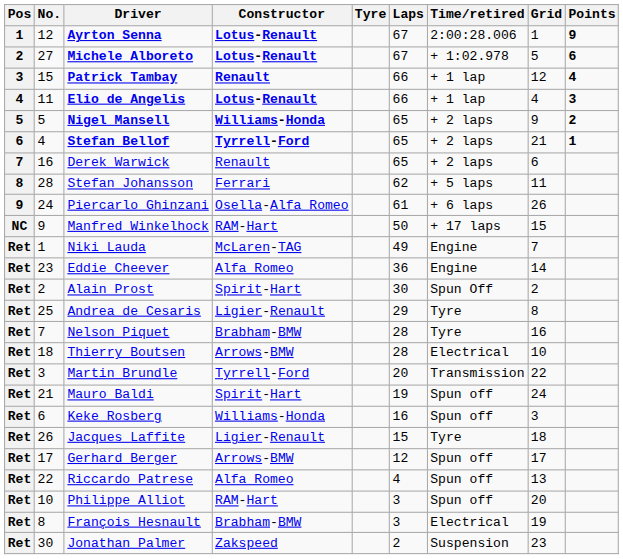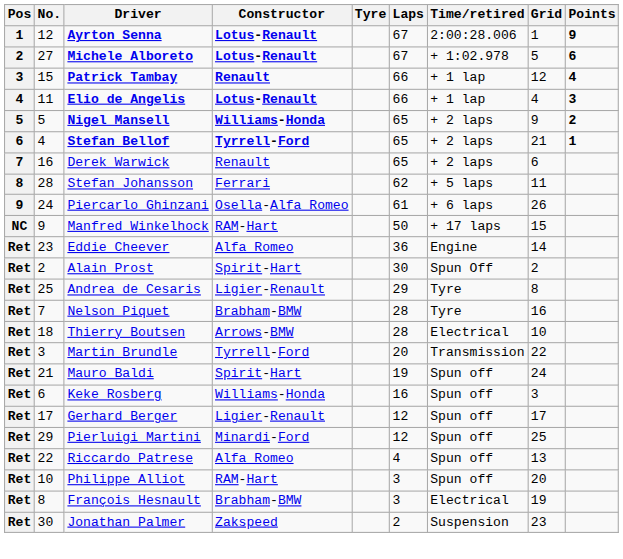 <table class="wikitable" style="font-size: 95%;">
 <tr>
 <th>Pos</th>
 <th>No.</th>
 <th>Driver</th>
 <th>Constructor</th>
 <th>Tyre</th>
 <th>Laps</th>
 <th>Time/retired</th>
 <th>Grid</th>
 <th>Points</th>
 </tr>
 <tr>
 <th>1</th>
 <td>12</td>
 <td> <strong><a href='#'>Ayrton Senna</a></strong></td>
 <td><strong><a href='#'>Lotus</a>-<a href='#'>Renault</a></strong></td>
 <td></td>
 <td>67</td>
 <td>2:00:28.006</td>
 <td>1</td>
 <td><strong>9</strong></td>
 </tr>
 <tr>
 <th>2</th>
 <td>27</td>
 <td> <strong><a href='#'>Michele Alboreto</a></strong></td>
 <td><strong><a href='#'>Lotus</a>-<a href='#'>Renault</a></strong></td>
 <td></td>
 <td>67</td>
 <td>+ 1:02.978</td>
 <td>5</td>
 <td><strong>6</strong></td>
 </tr>
 <tr>
 <th>3</th>
 <td>15</td>
 <td> <strong><a href='#'>Patrick Tambay</a></strong></td>
 <td><strong><a href='#'>Renault</a></strong></td>
 <td></td>
 <td>66</td>
 <td>+ 1 lap</td>
 <td>12</td>
 <td><strong>4</strong></td>
 </tr>
 <tr>
 <th>4</th>
 <td>11</td>
 <td> <strong><a href='#'>Elio de Angelis</a></strong></td>
 <td><strong><a href='#'>Lotus</a>-<a href='#'>Renault</a></strong></td>
 <td></td>
 <td>66</td>
 <td>+ 1 lap</td>
 <td>4</td>
 <td><strong>3</strong></td>
 </tr>
 <tr>
 <th>5</th>
 <td>5</td>
 <td> <strong><a href='#'>Nigel Mansell</a></strong></td>
 <td><strong><a href='#'>Williams</a>-<a href='#'>Honda</a></strong></td>
 <td></td>
 <td>65</td>
 <td>+ 2 laps</td>
 <td>9</td>
 <td><strong>2</strong></td>
 </tr>
 <tr>
 <th>6</th>
 <td>4</td>
 <td> <strong><a href='#'>Stefan Bellof</a></strong></td>
 <td><strong><a href='#'>Tyrrell</a>-<a href='#'>Ford</a></strong></td>
 <td></td>
 <td>65</td>
 <td>+ 2 laps</td>
 <td>21</td>
 <td><strong>1</strong></td>
 </tr>
 <tr>
 <th>7</th>
 <td>16</td>
 <td> <a href='#'>Derek Warwick</a></td>
 <td><a href='#'>Renault</a></td>
 <td></td>
 <td>65</td>
 <td>+ 2 laps</td>
 <td>6</td>
 <td></td>
 </tr>
 <tr>
 <th>8</th>
 <td>28</td>
 <td> <a href='#'>Stefan Johansson</a></td>
 <td><a href='#'>Ferrari</a></td>
 <td></td>
 <td>62</td>
 <td>+ 5 laps</td>
 <td>11</td>
 <td></td>
 </tr>
 <tr>
 <th>9</th>
 <td>24</td>
 <td> <a href='#'>Piercarlo Ghinzani</a></td>
 <td><a href='#'>Osella</a>-<a href='#'>Alfa Romeo</a></td>
 <td></td>
 <td>61</td>
 <td>+ 6 laps</td>
 <td>26</td>
 <td></td>
 </tr>
 <tr>
 <th>NC</th>
 <td>9</td>
 <td> <a href='#'>Manfred Winkelhock</a></td>
 <td><a href='#'>RAM</a>-<a href='#'>Hart</a></td>
 <td></td>
 <td>50</td>
 <td>+ 17 laps</td>
 <td>15</td>
 <td></td>
 </tr>
 <tr>
 <th>Ret</th>
-<td>1</td>
-<td> <a href='#'>Niki Lauda</a></td>
-<td><a href='#'>McLaren</a>-<a href='#'>TAG</a></td>
-<td></td>
-<td>49</td>
-<td>Engine</td>
-<td>7</td>
-<td></td>
-</tr>
-<tr>
-<th>Ret</th>
 <td>23</td>
 <td> <a href='#'>Eddie Cheever</a></td>
 <td><a href='#'>Alfa Romeo</a></td>
 <td></td>
 <td>36</td>
 <td>Engine</td>
 <td>14</td>
 <td></td>
 </tr>
 <tr>
 <th>Ret</th>
 <td>2</td>
 <td> <a href='#'>Alain Prost</a></td>
 <td><a href='#'>Spirit</a>-<a href='#'>Hart</a></td>
 <td></td>
 <td>30</td>
 <td>Spun Off</td>
 <td>2</td>
 <td></td>
 </tr>
 <tr>
 <th>Ret</th>
 <td>25</td>
 <td> <a href='#'>Andrea de Cesaris</a></td>
 <td><a href='#'>Ligier</a>-<a href='#'>Renault</a></td>
 <td></td>
 <td>29</td>
 <td>Tyre</td>
 <td>8</td>
 <td></td>
 </tr>
 <tr>
 <th>Ret</th>
 <td>7</td>
 <td> <a href='#'>Nelson Piquet</a></td>
 <td><a href='#'>Brabham</a>-<a href='#'>BMW</a></td>
 <td></td>
 <td>28</td>
 <td>Tyre</td>
 <td>16</td>
 <td></td>
 </tr>
 <tr>
 <th>Ret</th>
 <td>18</td>
 <td> <a href='#'>Thierry Boutsen</a></td>
 <td><a href='#'>Arrows</a>-<a href='#'>BMW</a></td>
 <td></td>
 <td>28</td>
 <td>Electrical</td>
 <td>10</td>
 <td></td>
 </tr>
 <tr>
 <th>Ret</th>
 <td>3</td>
 <td> <a href='#'>Martin Brundle</a></td>
 <td><a href='#'>Tyrrell</a>-<a href='#'>Ford</a></td>
 <td></td>
 <td>20</td>
 <td>Transmission</td>
 <td>22</td>
 <td></td>
 </tr>
 <tr>
 <th>Ret</th>
 <td>21</td>
 <td> <a href='#'>Mauro Baldi</a></td>
 <td><a href='#'>Spirit</a>-<a href='#'>Hart</a></td>
 <td></td>
 <td>19</td>
 <td>Spun off</td>
 <td>24</td>
 <td></td>
 </tr>
 <tr>
 <th>Ret</th>
 <td>6</td>
 <td> <a href='#'>Keke Rosberg</a></td>
 <td><a href='#'>Williams</a>-<a href='#'>Honda</a></td>
 <td></td>
 <td>16</td>
 <td>Spun off</td>
 <td>3</td>
 <td></td>
 </tr>
 <tr>
 <th>Ret</th>
-<td>26</td>
-<td> <a href='#'>Jacques Laffite</a></td>
+<td>17</td>
+<td> <a href='#'>Gerhard Berger</a></td>
 <td><a href='#'>Ligier</a>-<a href='#'>Renault</a></td>
 <td></td>
-<td>15</td>
-<td>Tyre</td>
-<td>18</td>
+<td>12</td>
+<td>Spun off</td>
+<td>17</td>
 <td></td>
 </tr>
 <tr>
 <th>Ret</th>
-<td>17</td>
-<td> <a href='#'>Gerhard Berger</a></td>
-<td><a href='#'>Arrows</a>-<a href='#'>BMW</a></td>
+<td>29</td>
+<td> <a href='#'>Pierluigi Martini</a></td>
+<td><a href='#'>Minardi</a>-<a href='#'>Ford</a></td>
 <td></td>
 <td>12</td>
 <td>Spun off</td>
-<td>17</td>
+<td>25</td>
 <td></td>
 </tr>
 <tr>
 <th>Ret</th>
 <td>22</td>
 <td> <a href='#'>Riccardo Patrese</a></td>
 <td><a href='#'>Alfa Romeo</a></td>
 <td></td>
 <td>4</td>
 <td>Spun off</td>
 <td>13</td>
 <td></td>
 </tr>
 <tr>
 <th>Ret</th>
 <td>10</td>
 <td> <a href='#'>Philippe Alliot</a></td>
 <td><a href='#'>RAM</a>-<a href='#'>Hart</a></td>
 <td></td>
 <td>3</td>
 <td>Spun off</td>
 <td>20</td>
 <td></td>
 </tr>
 <tr>
 <th>Ret</th>
 <td>8</td>
 <td> <a href='#'>François Hesnault</a></td>
 <td><a href='#'>Brabham</a>-<a href='#'>BMW</a></td>
 <td></td>
 <td>3</td>
 <td>Electrical</td>
 <td>19</td>
 <td></td>
 </tr>
 <tr>
 <th>Ret</th>
 <td>30</td>
 <td> <a href='#'>Jonathan Palmer</a></td>
 <td><a href='#'>Zakspeed</a></td>
 <td></td>
 <td>2</td>
 <td>Suspension</td>
 <td>23</td>
 <td></td>
 </tr>
 </table>
